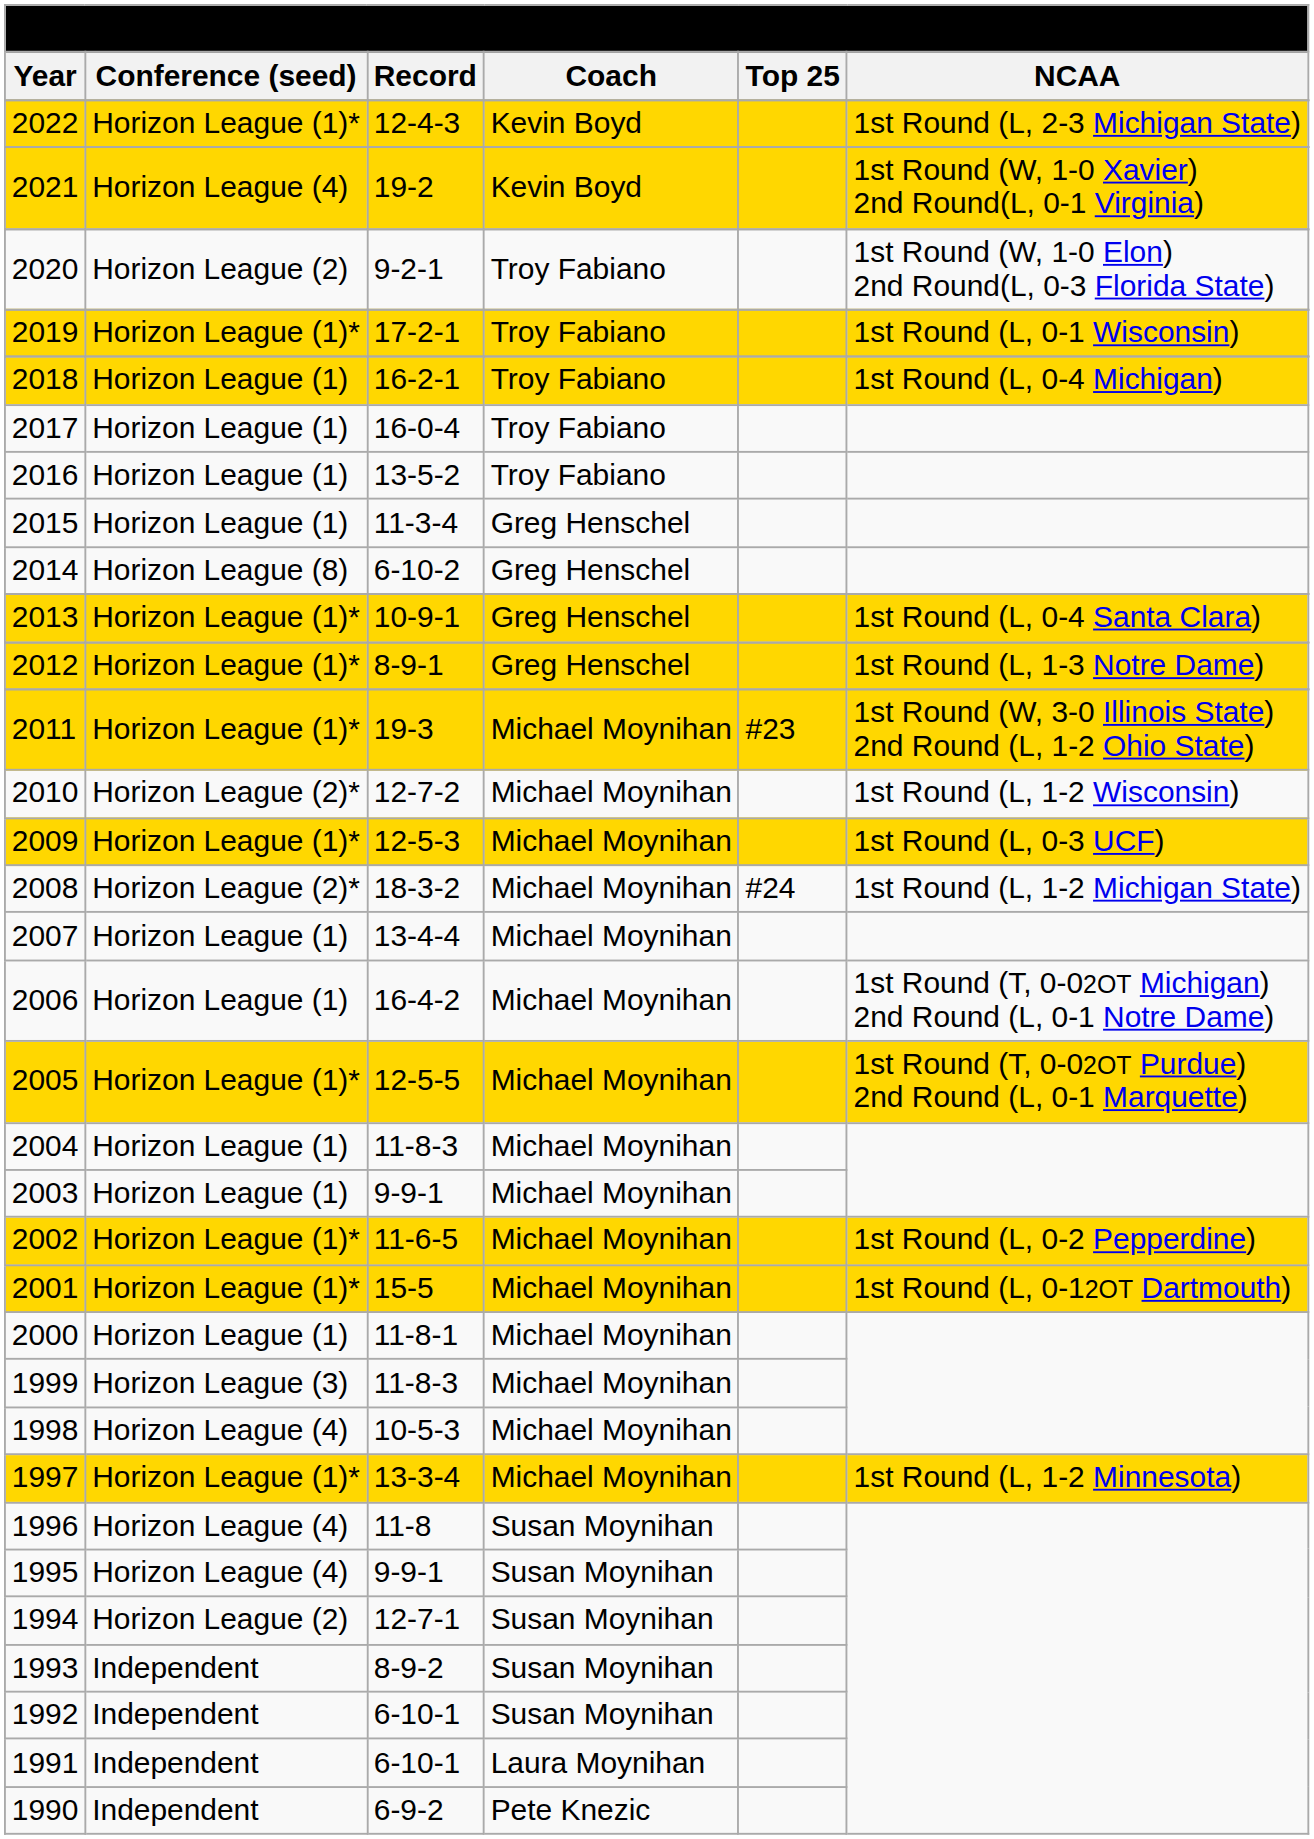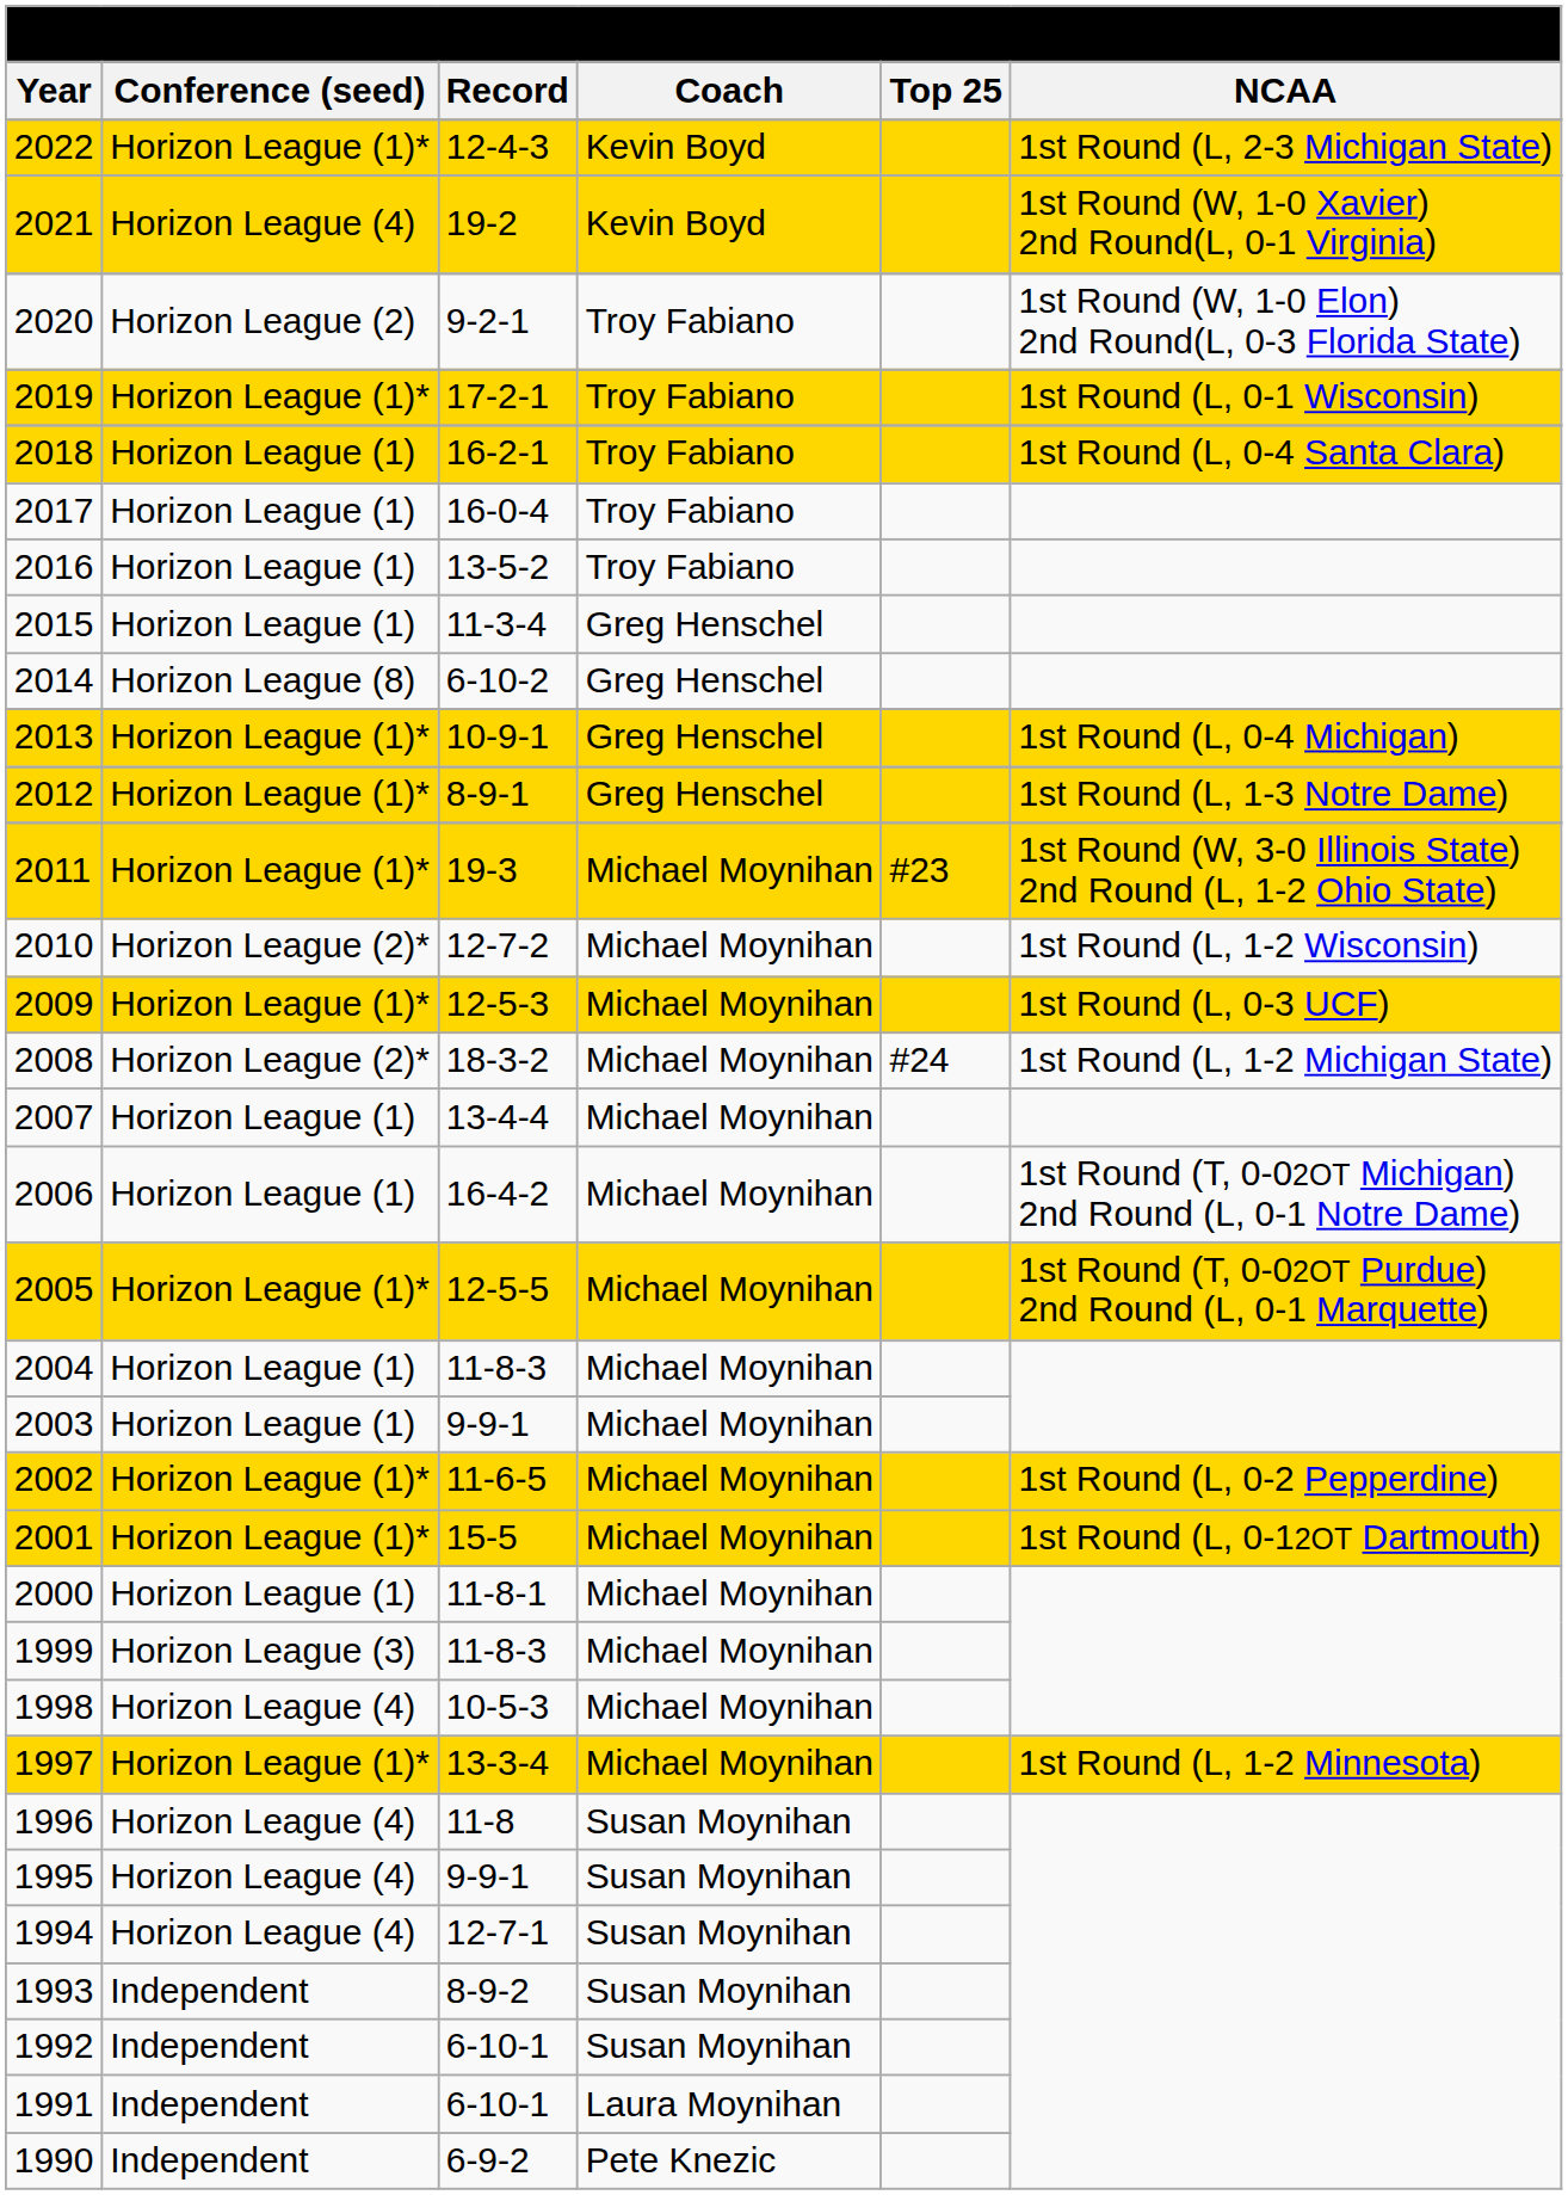 <table class="wikitable">
 <tr>
 <td colspan="6" align=center bgcolor="black"><span><strong>Milwaukee Panthers </strong></span></td>
 </tr>
 <tr>
 <th>Year</th>
 <th>Conference (seed)</th>
 <th>Record</th>
 <th>Coach</th>
 <th>Top 25</th>
 <th>NCAA</th>
 </tr>
 <tr>
 </tr>
 <tr bgcolor=gold>
 <td>2022</td>
 <td>Horizon League (1)*</td>
 <td>12-4-3</td>
 <td>Kevin Boyd</td>
 <td></td>
 <td>1st Round (L, 2-3 <a href='#'>Michigan State</a>)</td>
 </tr>
 <tr>
 </tr>
 <tr bgcolor=gold>
 <td>2021</td>
 <td>Horizon League (4)</td>
 <td>19-2</td>
 <td>Kevin Boyd</td>
 <td></td>
 <td>1st Round (W, 1-0 <a href='#'>Xavier</a>)<br>2nd Round(L, 0-1 <a href='#'>Virginia</a>)</td>
 </tr>
 <tr>
 </tr>
 <tr>
 <td>2020</td>
 <td>Horizon League (2)</td>
 <td>9-2-1</td>
 <td>Troy Fabiano</td>
 <td></td>
 <td>1st Round (W, 1-0 <a href='#'>Elon</a>)<br>2nd Round(L, 0-3 <a href='#'>Florida State</a>)</td>
 </tr>
 <tr>
 </tr>
 <tr bgcolor=gold>
 <td>2019</td>
 <td>Horizon League (1)*</td>
 <td>17-2-1</td>
 <td>Troy Fabiano</td>
 <td></td>
 <td>1st Round (L, 0-1 <a href='#'>Wisconsin</a>)</td>
 </tr>
 <tr>
 </tr>
 <tr bgcolor=gold>
 <td>2018</td>
 <td>Horizon League (1)</td>
 <td>16-2-1</td>
 <td>Troy Fabiano</td>
 <td></td>
-<td>1st Round (L, 0-4 <a href='#'>Michigan</a>)</td>
+<td>1st Round (L, 0-4 <a href='#'>Santa Clara</a>)</td>
 </tr>
 <tr>
 <td>2017</td>
 <td>Horizon League (1)</td>
 <td>16-0-4</td>
 <td>Troy Fabiano</td>
 <td></td>
 <td></td>
 </tr>
 <tr>
 <td>2016</td>
 <td>Horizon League (1)</td>
 <td>13-5-2</td>
 <td>Troy Fabiano</td>
 <td></td>
 <td></td>
 </tr>
 <tr>
 <td>2015</td>
 <td>Horizon League (1)</td>
 <td>11-3-4</td>
 <td>Greg Henschel</td>
 <td></td>
 <td></td>
 </tr>
 <tr>
 <td>2014</td>
 <td>Horizon League (8)</td>
 <td>6-10-2</td>
 <td>Greg Henschel</td>
 <td></td>
 <td></td>
 </tr>
 <tr>
 </tr>
 <tr bgcolor=gold>
 <td>2013</td>
 <td>Horizon League (1)*</td>
 <td>10-9-1</td>
 <td>Greg Henschel</td>
 <td></td>
-<td>1st Round (L, 0-4 <a href='#'>Santa Clara</a>)</td>
+<td>1st Round (L, 0-4 <a href='#'>Michigan</a>)</td>
 </tr>
 <tr>
 </tr>
 <tr bgcolor=gold>
 <td>2012</td>
 <td>Horizon League (1)*</td>
 <td>8-9-1</td>
 <td>Greg Henschel</td>
 <td></td>
 <td>1st Round (L, 1-3 <a href='#'>Notre Dame</a>)</td>
 </tr>
 <tr>
 </tr>
 <tr bgcolor=gold>
 <td>2011</td>
 <td>Horizon League (1)*</td>
 <td>19-3</td>
 <td>Michael Moynihan</td>
 <td>#23</td>
 <td>1st Round (W, 3-0 <a href='#'>Illinois State</a>)<br>2nd Round (L, 1-2 <a href='#'>Ohio State</a>)</td>
 </tr>
 <tr>
 <td>2010</td>
 <td>Horizon League (2)*</td>
 <td>12-7-2</td>
 <td>Michael Moynihan</td>
 <td></td>
 <td>1st Round (L, 1-2 <a href='#'>Wisconsin</a>)</td>
 </tr>
 <tr bgcolor=gold>
 <td>2009</td>
 <td>Horizon League (1)*</td>
 <td>12-5-3</td>
 <td>Michael Moynihan</td>
 <td></td>
 <td>1st Round (L, 0-3 <a href='#'>UCF</a>)</td>
 </tr>
 <tr>
 <td>2008</td>
 <td>Horizon League (2)*</td>
 <td>18-3-2</td>
 <td>Michael Moynihan</td>
 <td>#24</td>
 <td>1st Round (L, 1-2 <a href='#'>Michigan State</a>)</td>
 </tr>
 <tr>
 <td>2007</td>
 <td>Horizon League (1)</td>
 <td>13-4-4</td>
 <td>Michael Moynihan</td>
 <td></td>
 </tr>
 <tr>
 <td>2006</td>
 <td>Horizon League (1)</td>
 <td>16-4-2</td>
 <td>Michael Moynihan</td>
 <td></td>
 <td>1st Round (T, 0-0<small>2OT</small> <a href='#'>Michigan</a>)<br>2nd Round (L, 0-1 <a href='#'>Notre Dame</a>)</td>
 </tr>
 <tr bgcolor=gold>
 <td>2005</td>
 <td>Horizon League (1)*</td>
 <td>12-5-5</td>
 <td>Michael Moynihan</td>
 <td></td>
 <td>1st Round (T, 0-0<small>2OT</small> <a href='#'>Purdue</a>)<br>2nd Round (L, 0-1 <a href='#'>Marquette</a>)</td>
 </tr>
 <tr>
 <td>2004</td>
 <td>Horizon League (1)</td>
 <td>11-8-3</td>
 <td>Michael Moynihan</td>
 <td></td>
 </tr>
 <tr>
 <td>2003</td>
 <td>Horizon League (1)</td>
 <td>9-9-1</td>
 <td>Michael Moynihan</td>
 <td></td>
 </tr>
 <tr bgcolor=gold>
 <td>2002</td>
 <td>Horizon League (1)*</td>
 <td>11-6-5</td>
 <td>Michael Moynihan</td>
 <td></td>
 <td>1st Round (L, 0-2 <a href='#'>Pepperdine</a>)</td>
 </tr>
 <tr bgcolor=gold>
 <td>2001</td>
 <td>Horizon League (1)*</td>
 <td>15-5</td>
 <td>Michael Moynihan</td>
 <td></td>
 <td>1st Round (L, 0-1<small>2OT</small> <a href='#'>Dartmouth</a>)</td>
 </tr>
 <tr>
 <td>2000</td>
 <td>Horizon League (1)</td>
 <td>11-8-1</td>
 <td>Michael Moynihan</td>
 <td></td>
 </tr>
 <tr>
 <td>1999</td>
 <td>Horizon League (3)</td>
 <td>11-8-3</td>
 <td>Michael Moynihan</td>
 <td></td>
 </tr>
 <tr>
 <td>1998</td>
 <td>Horizon League (4)</td>
 <td>10-5-3</td>
 <td>Michael Moynihan</td>
 <td></td>
 </tr>
 <tr bgcolor=gold>
 <td>1997</td>
 <td>Horizon League (1)*</td>
 <td>13-3-4</td>
 <td>Michael Moynihan</td>
 <td></td>
 <td>1st Round (L, 1-2 <a href='#'>Minnesota</a>)</td>
 </tr>
 <tr>
 <td>1996</td>
 <td>Horizon League (4)</td>
 <td>11-8</td>
 <td>Susan Moynihan</td>
 <td></td>
 </tr>
 <tr>
 <td>1995</td>
 <td>Horizon League (4)</td>
 <td>9-9-1</td>
 <td>Susan Moynihan</td>
 <td></td>
 </tr>
 <tr>
 <td>1994</td>
-<td>Horizon League (2)</td>
+<td>Horizon League (4)</td>
 <td>12-7-1</td>
 <td>Susan Moynihan</td>
 <td></td>
 </tr>
 <tr>
 <td>1993</td>
 <td>Independent</td>
 <td>8-9-2</td>
 <td>Susan Moynihan</td>
 <td></td>
 </tr>
 <tr>
 <td>1992</td>
 <td>Independent</td>
 <td>6-10-1</td>
 <td>Susan Moynihan</td>
 <td></td>
 </tr>
 <tr>
 <td>1991</td>
 <td>Independent</td>
 <td>6-10-1</td>
 <td>Laura Moynihan</td>
 <td></td>
 </tr>
 <tr>
 <td>1990</td>
 <td>Independent</td>
 <td>6-9-2</td>
 <td>Pete Knezic</td>
 <td></td>
 </tr>
 </table>
